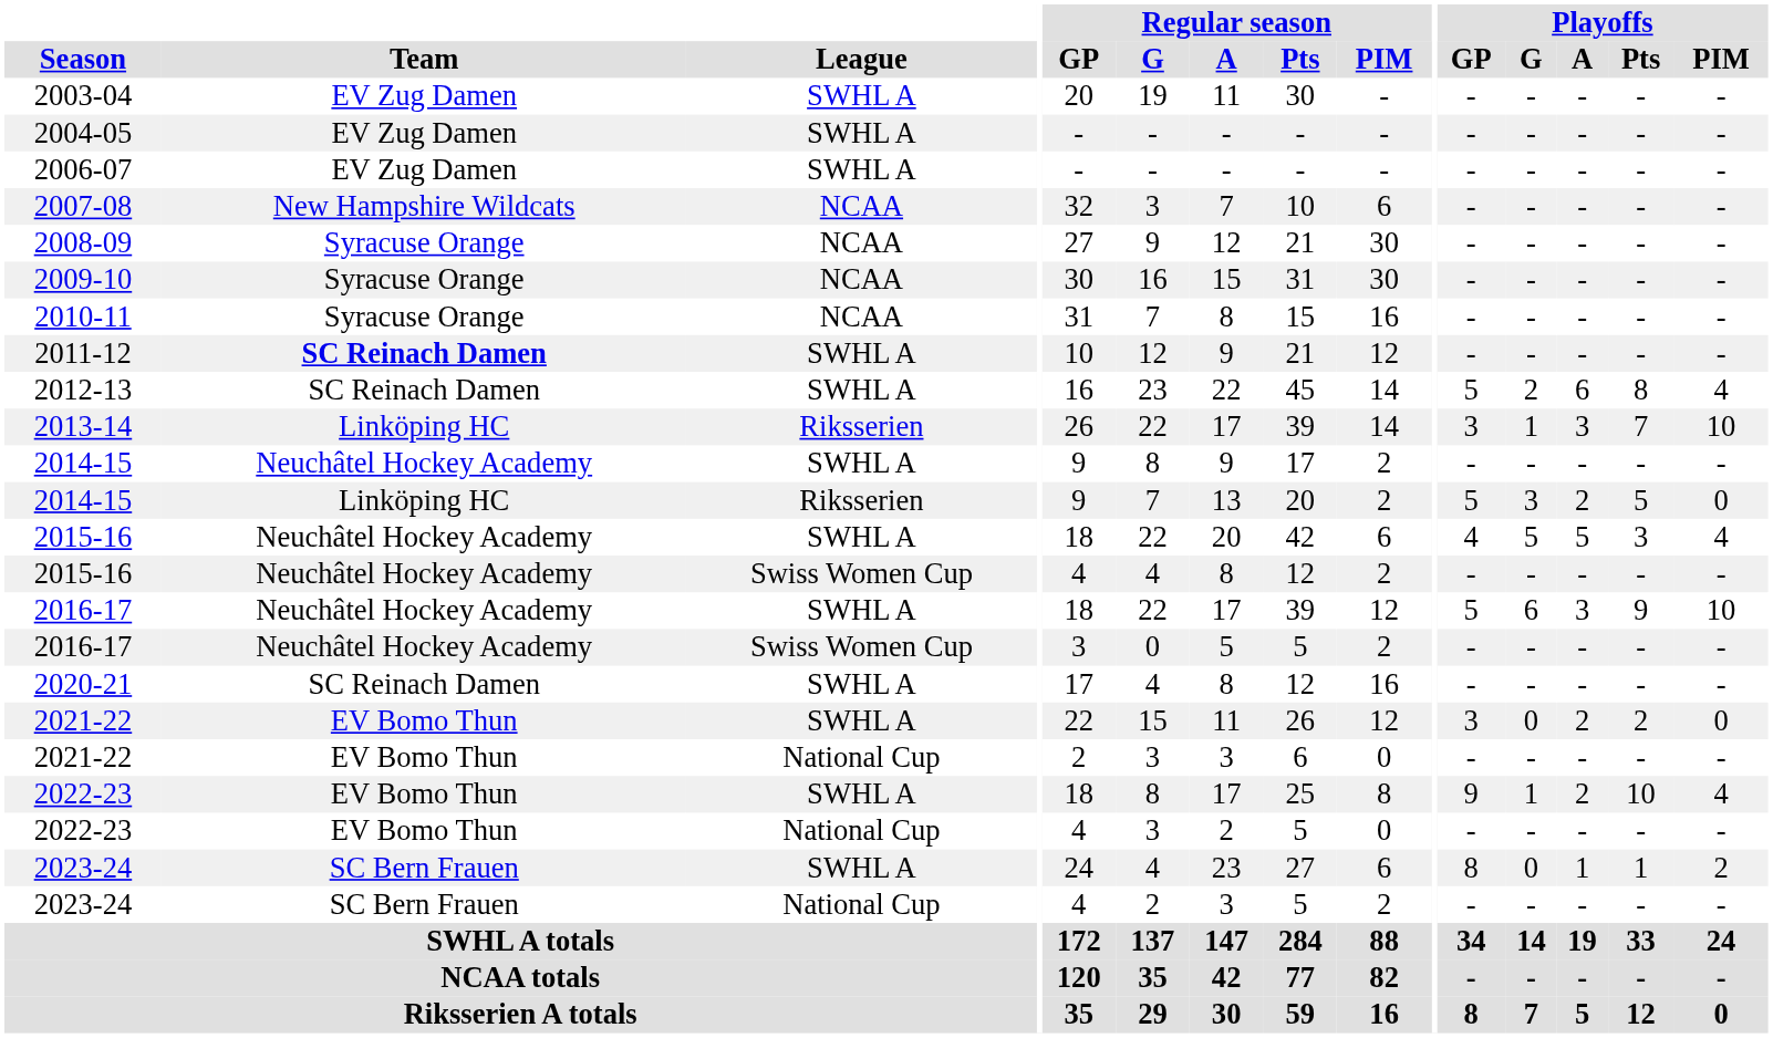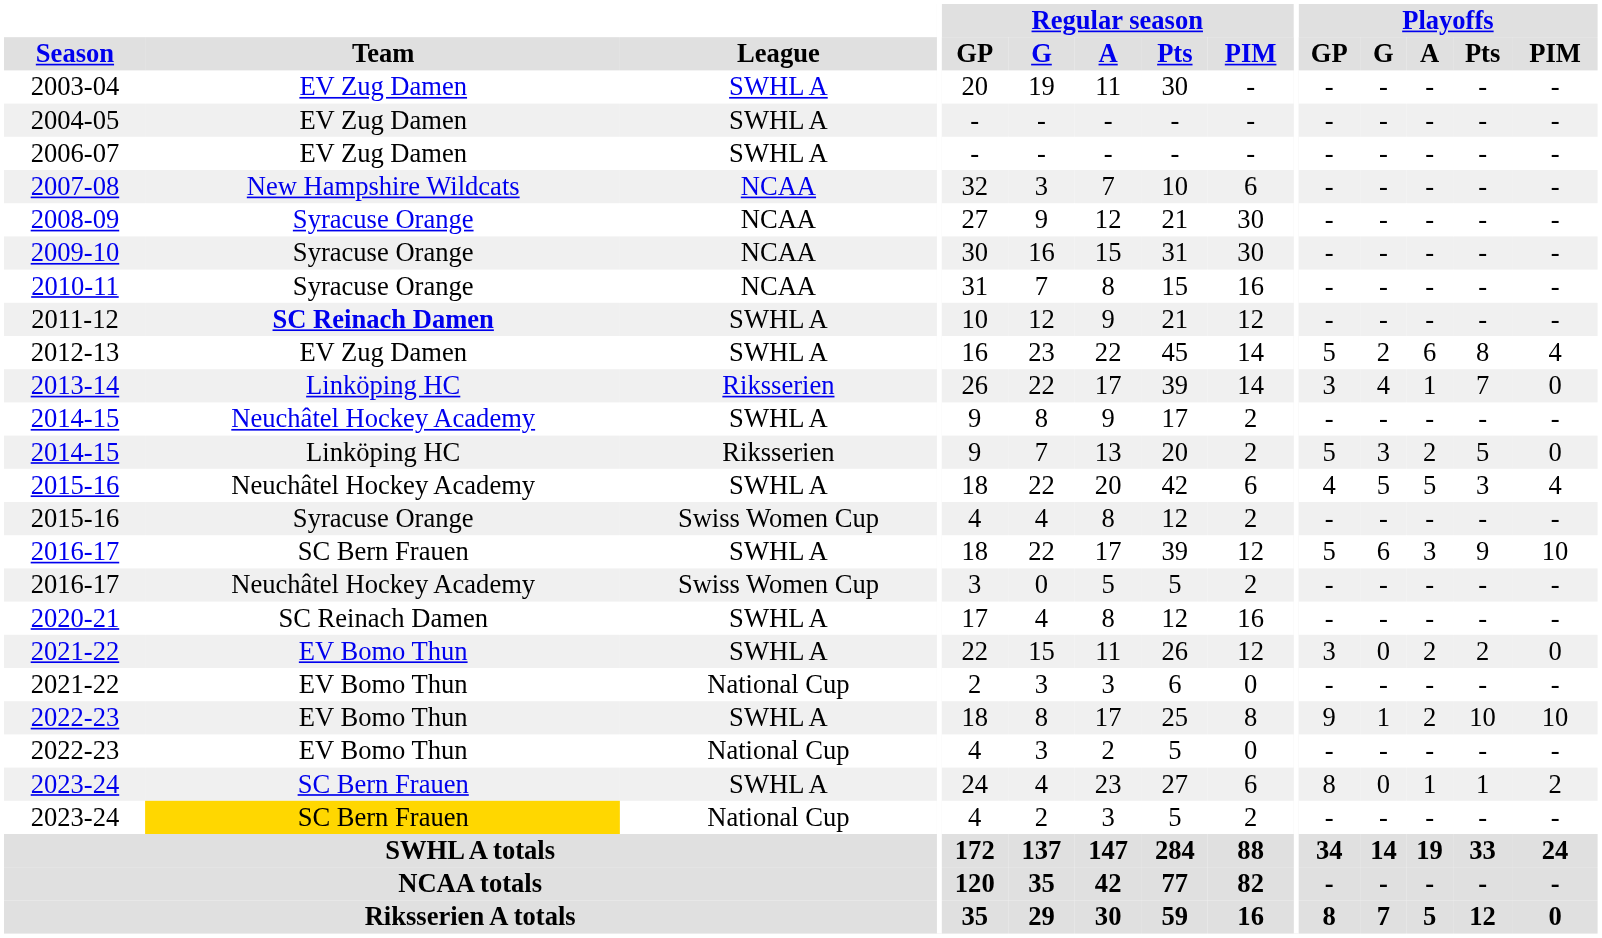 <table border="0" cellpadding="1" cellspacing="0" style="text-align:center; width:60em">
 <tr bgcolor="#e0e0e0">
 <th colspan="3" bgcolor="#ffffff"></th>
 <th rowspan="99" bgcolor="#ffffff"></th>
 <th colspan="5"><a href='#'>Regular season</a></th>
 <th rowspan="99" bgcolor="#ffffff"></th>
 <th colspan="5"><a href='#'>Playoffs</a></th>
 </tr>
 <tr bgcolor="#e0e0e0">
 <th><a href='#'>Season</a></th>
 <th>Team</th>
 <th>League</th>
 <th>GP</th>
 <th><a href='#'>G</a></th>
 <th><a href='#'>A</a></th>
 <th><a href='#'>Pts</a></th>
 <th><a href='#'>PIM</a></th>
 <th>GP</th>
 <th>G</th>
 <th>A</th>
 <th>Pts</th>
 <th>PIM</th>
 </tr>
 <tr>
 <td>2003-04</td>
 <td><a href='#'>EV Zug Damen</a></td>
 <td><a href='#'>SWHL A</a></td>
 <td>20</td>
 <td>19</td>
 <td>11</td>
 <td>30</td>
 <td>-</td>
 <td>-</td>
 <td>-</td>
 <td>-</td>
 <td>-</td>
 <td>-</td>
 </tr>
 <tr bgcolor="#f0f0f0">
 <td>2004-05</td>
 <td>EV Zug Damen</td>
 <td>SWHL A</td>
 <td>-</td>
 <td>-</td>
 <td>-</td>
 <td>-</td>
 <td>-</td>
 <td>-</td>
 <td>-</td>
 <td>-</td>
 <td>-</td>
 <td>-</td>
 </tr>
 <tr>
 <td>2006-07</td>
 <td>EV Zug Damen</td>
 <td>SWHL A</td>
 <td>-</td>
 <td>-</td>
 <td>-</td>
 <td>-</td>
 <td>-</td>
 <td>-</td>
 <td>-</td>
 <td>-</td>
 <td>-</td>
 <td>-</td>
 </tr>
 <tr bgcolor="#f0f0f0">
 <td><a href='#'>2007-08</a></td>
 <td><a href='#'>New Hampshire Wildcats</a></td>
 <td><a href='#'>NCAA</a></td>
 <td>32</td>
 <td>3</td>
 <td>7</td>
 <td>10</td>
 <td>6</td>
 <td>-</td>
 <td>-</td>
 <td>-</td>
 <td>-</td>
 <td>-</td>
 </tr>
 <tr>
 <td><a href='#'>2008-09</a></td>
 <td><a href='#'>Syracuse Orange</a></td>
 <td>NCAA</td>
 <td>27</td>
 <td>9</td>
 <td>12</td>
 <td>21</td>
 <td>30</td>
 <td>-</td>
 <td>-</td>
 <td>-</td>
 <td>-</td>
 <td>-</td>
 </tr>
 <tr bgcolor="#f0f0f0">
 <td><a href='#'>2009-10</a></td>
 <td>Syracuse Orange</td>
 <td>NCAA</td>
 <td>30</td>
 <td>16</td>
 <td>15</td>
 <td>31</td>
 <td>30</td>
 <td>-</td>
 <td>-</td>
 <td>-</td>
 <td>-</td>
 <td>-</td>
 </tr>
 <tr>
 <td><a href='#'>2010-11</a></td>
 <td>Syracuse Orange</td>
 <td>NCAA</td>
 <td>31</td>
 <td>7</td>
 <td>8</td>
 <td>15</td>
 <td>16</td>
 <td>-</td>
 <td>-</td>
 <td>-</td>
 <td>-</td>
 <td>-</td>
 </tr>
 <tr bgcolor="#f0f0f0">
 <td>2011-12</td>
 <td><strong><a href='#'>SC Reinach Damen</a></strong></td>
 <td>SWHL A</td>
 <td>10</td>
 <td>12</td>
 <td>9</td>
 <td>21</td>
 <td>12</td>
 <td>-</td>
 <td>-</td>
 <td>-</td>
 <td>-</td>
 <td>-</td>
 </tr>
 <tr>
 <td>2012-13</td>
-<td>SC Reinach Damen</td>
+<td>EV Zug Damen</td>
 <td>SWHL A</td>
 <td>16</td>
 <td>23</td>
 <td>22</td>
 <td>45</td>
 <td>14</td>
 <td>5</td>
 <td>2</td>
 <td>6</td>
 <td>8</td>
 <td>4</td>
 </tr>
 <tr bgcolor="#f0f0f0">
 <td><a href='#'>2013-14</a></td>
 <td><a href='#'>Linköping HC</a></td>
 <td><a href='#'>Riksserien</a></td>
 <td>26</td>
 <td>22</td>
 <td>17</td>
 <td>39</td>
 <td>14</td>
 <td>3</td>
+<td>4</td>
 <td>1</td>
-<td>3</td>
 <td>7</td>
-<td>10</td>
+<td>0</td>
 </tr>
 <tr>
 <td><a href='#'>2014-15</a></td>
 <td><a href='#'>Neuchâtel Hockey Academy</a></td>
 <td>SWHL A</td>
 <td>9</td>
 <td>8</td>
 <td>9</td>
 <td>17</td>
 <td>2</td>
 <td>-</td>
 <td>-</td>
 <td>-</td>
 <td>-</td>
 <td>-</td>
 </tr>
 <tr bgcolor="#f0f0f0">
 <td><a href='#'>2014-15</a></td>
 <td>Linköping HC</td>
 <td>Riksserien</td>
 <td>9</td>
 <td>7</td>
 <td>13</td>
 <td>20</td>
 <td>2</td>
 <td>5</td>
 <td>3</td>
 <td>2</td>
 <td>5</td>
 <td>0</td>
 </tr>
 <tr>
 <td><a href='#'>2015-16</a></td>
 <td>Neuchâtel Hockey Academy</td>
 <td>SWHL A</td>
 <td>18</td>
 <td>22</td>
 <td>20</td>
 <td>42</td>
 <td>6</td>
 <td>4</td>
 <td>5</td>
 <td>5</td>
 <td>3</td>
 <td>4</td>
 </tr>
 <tr bgcolor="#f0f0f0">
 <td>2015-16</td>
-<td>Neuchâtel Hockey Academy</td>
+<td>Syracuse Orange</td>
 <td>Swiss Women Cup</td>
 <td>4</td>
 <td>4</td>
 <td>8</td>
 <td>12</td>
 <td>2</td>
 <td>-</td>
 <td>-</td>
 <td>-</td>
 <td>-</td>
 <td>-</td>
 </tr>
 <tr>
 <td><a href='#'>2016-17</a></td>
-<td>Neuchâtel Hockey Academy</td>
+<td>SC Bern Frauen</td>
 <td>SWHL A</td>
 <td>18</td>
 <td>22</td>
 <td>17</td>
 <td>39</td>
 <td>12</td>
 <td>5</td>
 <td>6</td>
 <td>3</td>
 <td>9</td>
 <td>10</td>
 </tr>
 <tr bgcolor="#f0f0f0">
 <td>2016-17</td>
 <td>Neuchâtel Hockey Academy</td>
 <td>Swiss Women Cup</td>
 <td>3</td>
 <td>0</td>
 <td>5</td>
 <td>5</td>
 <td>2</td>
 <td>-</td>
 <td>-</td>
 <td>-</td>
 <td>-</td>
 <td>-</td>
 </tr>
 <tr>
 <td><a href='#'>2020-21</a></td>
 <td>SC Reinach Damen</td>
 <td>SWHL A</td>
 <td>17</td>
 <td>4</td>
 <td>8</td>
 <td>12</td>
 <td>16</td>
 <td>-</td>
 <td>-</td>
 <td>-</td>
 <td>-</td>
 <td>-</td>
 </tr>
 <tr bgcolor="#f0f0f0">
 <td><a href='#'>2021-22</a></td>
 <td><a href='#'>EV Bomo Thun</a></td>
 <td>SWHL A</td>
 <td>22</td>
 <td>15</td>
 <td>11</td>
 <td>26</td>
 <td>12</td>
 <td>3</td>
 <td>0</td>
 <td>2</td>
 <td>2</td>
 <td>0</td>
 </tr>
 <tr>
 <td>2021-22</td>
 <td>EV Bomo Thun</td>
 <td>National Cup</td>
 <td>2</td>
 <td>3</td>
 <td>3</td>
 <td>6</td>
 <td>0</td>
 <td>-</td>
 <td>-</td>
 <td>-</td>
 <td>-</td>
 <td>-</td>
 </tr>
 <tr bgcolor="#f0f0f0">
 <td><a href='#'>2022-23</a></td>
 <td>EV Bomo Thun</td>
 <td>SWHL A</td>
 <td>18</td>
 <td>8</td>
 <td>17</td>
 <td>25</td>
 <td>8</td>
 <td>9</td>
 <td>1</td>
 <td>2</td>
 <td>10</td>
-<td>4</td>
+<td>10</td>
 </tr>
 <tr>
 <td>2022-23</td>
 <td>EV Bomo Thun</td>
 <td>National Cup</td>
 <td>4</td>
 <td>3</td>
 <td>2</td>
 <td>5</td>
 <td>0</td>
 <td>-</td>
 <td>-</td>
 <td>-</td>
 <td>-</td>
 <td>-</td>
 </tr>
 <tr bgcolor="#f0f0f0">
 <td><a href='#'>2023-24</a></td>
 <td><a href='#'>SC Bern Frauen</a></td>
 <td>SWHL A</td>
 <td>24</td>
 <td>4</td>
 <td>23</td>
 <td>27</td>
 <td>6</td>
 <td>8</td>
 <td>0</td>
 <td>1</td>
 <td>1</td>
 <td>2</td>
 </tr>
 <tr>
 <td>2023-24</td>
-<td>SC Bern Frauen</td>
+<td style="background: gold;">SC Bern Frauen</td>
 <td>National Cup</td>
 <td>4</td>
 <td>2</td>
 <td>3</td>
 <td>5</td>
 <td>2</td>
 <td>-</td>
 <td>-</td>
 <td>-</td>
 <td>-</td>
 <td>-</td>
 </tr>
 <tr bgcolor="#e0e0e0">
 <th colspan="3">SWHL A totals</th>
 <th>172</th>
 <th>137</th>
 <th>147</th>
 <th>284</th>
 <th>88</th>
 <th>34</th>
 <th>14</th>
 <th>19</th>
 <th>33</th>
 <th>24</th>
 </tr>
 <tr bgcolor="#e0e0e0">
 <th colspan="3">NCAA totals</th>
 <th>120</th>
 <th>35</th>
 <th>42</th>
 <th>77</th>
 <th>82</th>
 <th>-</th>
 <th>-</th>
 <th>-</th>
 <th>-</th>
 <th>-</th>
 </tr>
 <tr bgcolor="#e0e0e0">
 <th colspan="3">Riksserien A totals</th>
 <th>35</th>
 <th>29</th>
 <th>30</th>
 <th>59</th>
 <th>16</th>
 <th>8</th>
 <th>7</th>
 <th>5</th>
 <th>12</th>
 <th>0</th>
 </tr>
 </table>
